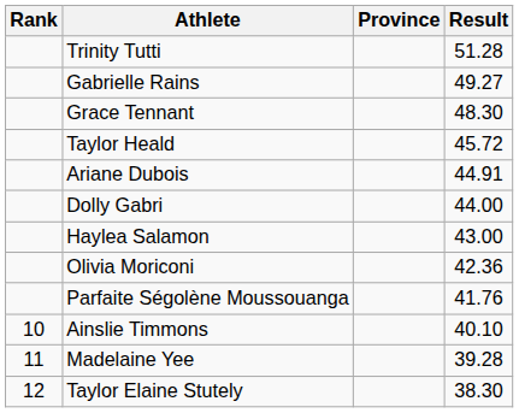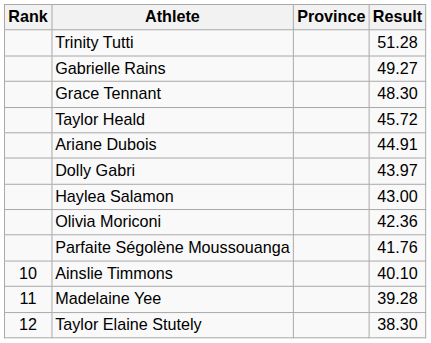 <table class="wikitable sortable" style="text-align:center">
 <tr>
 <th>Rank</th>
 <th>Athlete</th>
 <th>Province</th>
 <th>Result</th>
 </tr>
 <tr>
 <td></td>
 <td align=left>Trinity Tutti</td>
 <td align="left"></td>
 <td>51.28</td>
 </tr>
 <tr>
 <td></td>
 <td align=left>Gabrielle Rains</td>
 <td align="left"></td>
 <td>49.27</td>
 </tr>
 <tr>
 <td></td>
 <td align=left>Grace Tennant</td>
 <td align="left"></td>
 <td>48.30</td>
 </tr>
 <tr>
 <td></td>
 <td align=left>Taylor Heald</td>
 <td align="left"></td>
 <td>45.72</td>
 </tr>
 <tr>
 <td></td>
 <td align=left>Ariane Dubois</td>
 <td align="left"></td>
 <td>44.91</td>
 </tr>
 <tr>
 <td></td>
 <td align=left>Dolly Gabri</td>
 <td align="left"></td>
-<td>44.00</td>
+<td>43.97</td>
 </tr>
 <tr>
 <td></td>
 <td align=left>Haylea Salamon</td>
 <td align="left"></td>
 <td>43.00</td>
 </tr>
 <tr>
 <td></td>
 <td align=left>Olivia Moriconi</td>
 <td align="left"></td>
 <td>42.36</td>
 </tr>
 <tr>
 <td></td>
 <td align=left>Parfaite Ségolène Moussouanga</td>
 <td align="left"></td>
 <td>41.76</td>
 </tr>
 <tr>
 <td>10</td>
 <td align=left>Ainslie Timmons</td>
 <td align="left"></td>
 <td>40.10</td>
 </tr>
 <tr>
 <td>11</td>
 <td align=left>Madelaine Yee</td>
 <td align="left"></td>
 <td>39.28</td>
 </tr>
 <tr>
 <td>12</td>
 <td align=left>Taylor Elaine Stutely</td>
 <td align="left"></td>
 <td>38.30</td>
 </tr>
 </table>
